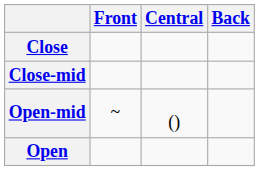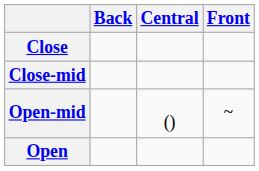 <table class="wikitable" style="text-align: center;">
 <tr>
 <th></th>
+<th><a href='#'>Back</a></th>
+<th><a href='#'>Central</a></th>
 <th><a href='#'>Front</a></th>
-<th><a href='#'>Central</a></th>
-<th><a href='#'>Back</a></th>
 </tr>
 <tr>
 <th><a href='#'>Close</a></th>
 <td></td>
 <td></td>
 <td></td>
 </tr>
 <tr>
 <th><a href='#'>Close-mid</a></th>
 <td></td>
 <td></td>
 <td></td>
 </tr>
 <tr>
 <th><a href='#'>Open-mid</a></th>
+<td></td>
+<td><br>()</td>
 <td>~</td>
-<td><br>()</td>
-<td></td>
 </tr>
 <tr>
 <th><a href='#'>Open</a></th>
 <td></td>
 <td></td>
 <td></td>
 </tr>
 </table>
